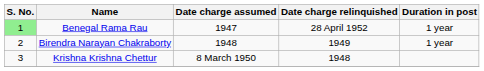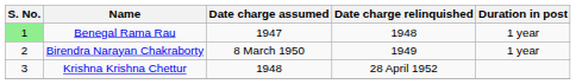 <table class=wikitable style="text-align:center";font-size:75%">
 <tr>
 <th>S. No.</th>
 <th>Name</th>
 <th>Date charge assumed</th>
 <th>Date charge relinquished</th>
 <th>Duration in post</th>
 </tr>
 <tr>
 <td style="background: lightgreen;">1</td>
 <td><a href='#'>Benegal Rama Rau</a></td>
 <td>1947</td>
-<td>28 April 1952</td>
+<td>1948</td>
 <td>1 year</td>
 </tr>
 <tr>
 <td>2</td>
 <td><a href='#'>Birendra Narayan Chakraborty</a></td>
-<td>1948</td>
+<td>8 March 1950</td>
 <td>1949</td>
 <td>1 year</td>
 </tr>
 <tr>
 <td>3</td>
 <td><a href='#'>Krishna Krishna Chettur</a></td>
-<td>8 March 1950</td>
 <td>1948</td>
+<td>28 April 1952</td>
 <td></td>
 </tr>
 <tr>
 </tr>
 </table>
